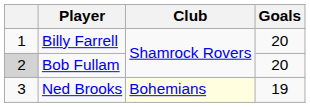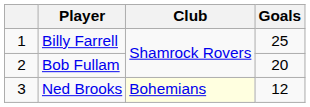 <table class="wikitable">
 <tr>
 <th width="28"></th>
 <th>Player</th>
 <th>Club</th>
 <th>Goals</th>
 </tr>
 <tr>
 <td align=center>1</td>
 <td><a href='#'>Billy Farrell</a></td>
 <td rowspan="2"><a href='#'>Shamrock Rovers</a></td>
-<td align=center>20</td>
+<td align=center>25</td>
 </tr>
 <tr>
-<td align=center style="background: lightgrey;">2</td>
+<td align=center>2</td>
 <td><a href='#'>Bob Fullam</a></td>
 <td align=center>20</td>
 </tr>
 <tr>
 <td align=center>3</td>
 <td><a href='#'>Ned Brooks</a></td>
 <td style="background: lightyellow;"><a href='#'>Bohemians</a></td>
-<td align=center>19</td>
+<td align=center>12</td>
 </tr>
 </table>
